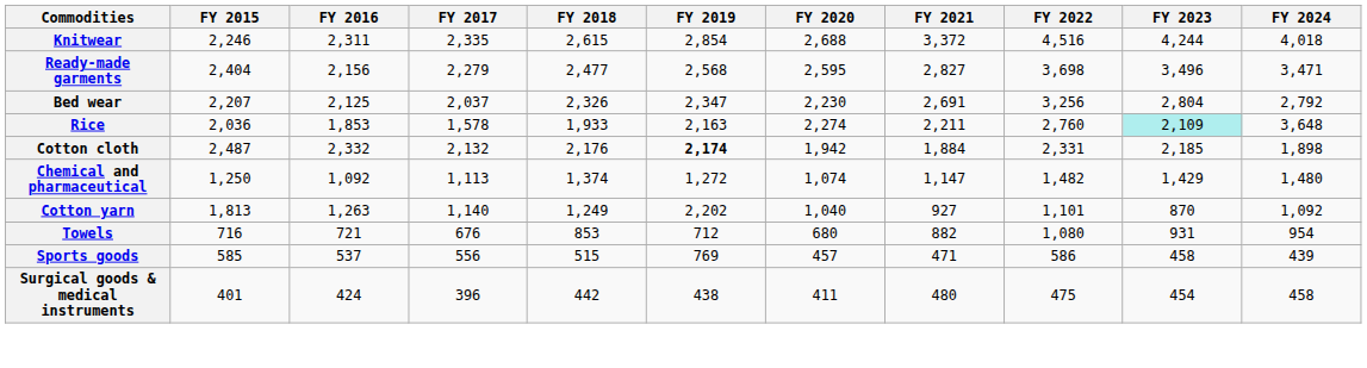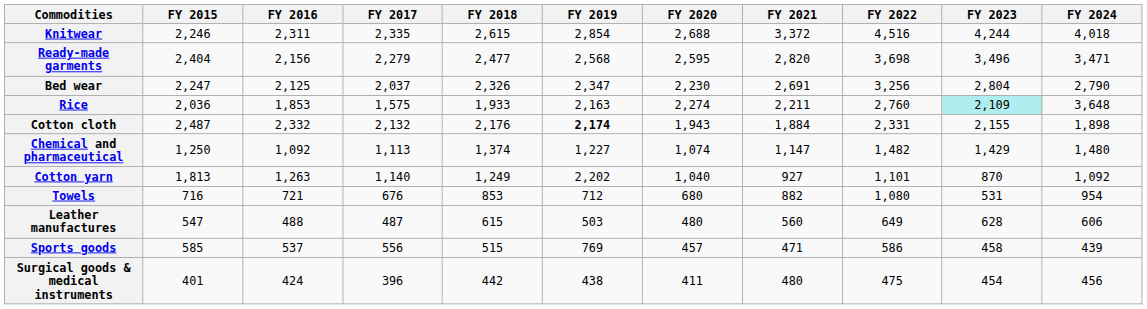 <table class="wikitable">
 <tr>
 <th style="width:200px;">Commodities</th>
 <th style="width:200px;">FY 2015</th>
 <th style="width:200px;">FY 2016</th>
 <th style="width:200px;">FY 2017</th>
 <th style="width:200px;">FY 2018</th>
 <th style="width:200px;">FY 2019</th>
 <th style="width:200px;">FY 2020</th>
 <th style="width:200px;">FY 2021</th>
 <th style="width:200px;">FY 2022</th>
 <th style="width:200px;">FY 2023</th>
 <th style="width:200px;">FY 2024</th>
 </tr>
 <tr>
 <th><a href='#'>Knitwear</a></th>
 <td style="text-align:center"> 2,246</td>
 <td style="text-align:center"> 2,311</td>
 <td style="text-align:center"> 2,335</td>
 <td style="text-align:center"> 2,615</td>
 <td style="text-align:center"> 2,854</td>
 <td style="text-align:center"> 2,688</td>
 <td style="text-align:center"> 3,372</td>
 <td style="text-align:center"> 4,516</td>
 <td style="text-align:center"> 4,244</td>
 <td style="text-align:center">4,018</td>
 </tr>
 <tr>
 <th><a href='#'>Ready-made garments</a></th>
 <td style="text-align:center">2,404</td>
 <td style="text-align:center">2,156</td>
 <td style="text-align:center"> 2,279</td>
 <td style="text-align:center"> 2,477</td>
 <td style="text-align:center"> 2,568</td>
 <td style="text-align:center"> 2,595</td>
-<td style="text-align:center"> 2,827</td>
+<td style="text-align:center"> 2,820</td>
 <td style="text-align:center"> 3,698</td>
 <td style="text-align:center">3,496</td>
 <td style="text-align:center">3,471</td>
 </tr>
 <tr>
 <th>Bed wear</th>
-<td style="text-align:center">2,207</td>
+<td style="text-align:center">2,247</td>
 <td style="text-align:center">2,125</td>
 <td style="text-align:center"> 2,037</td>
 <td style="text-align:center"> 2,326</td>
 <td style="text-align:center"> 2,347</td>
 <td style="text-align:center"> 2,230</td>
 <td style="text-align:center"> 2,691</td>
 <td style="text-align:center"> 3,256</td>
 <td style="text-align:center">2,804</td>
-<td style="text-align:center">2,792</td>
+<td style="text-align:center">2,790</td>
 </tr>
 <tr>
 <th><a href='#'>Rice</a></th>
 <td style="text-align:center">2,036</td>
 <td style="text-align:center">1,853</td>
-<td style="text-align:center"> 1,578</td>
+<td style="text-align:center"> 1,575</td>
 <td style="text-align:center"> 1,933</td>
 <td style="text-align:center"> 2,163</td>
 <td style="text-align:center"> 2,274</td>
 <td style="text-align:center"> 2,211</td>
 <td style="text-align:center"> 2,760</td>
 <td style="background: paleturquoise; text-align:center">2,109</td>
 <td style="text-align:center"> 3,648</td>
 </tr>
 <tr>
 <th>Cotton cloth</th>
 <td style="text-align:center">2,487</td>
 <td style="text-align:center">2,332</td>
 <td style="text-align:center"> 2,132</td>
 <td style="text-align:center"> 2,176</td>
 <td style="text-align:center"><strong> 2,174</strong></td>
-<td style="text-align:center"> 1,942</td>
+<td style="text-align:center"> 1,943</td>
 <td style="text-align:center"> 1,884</td>
 <td style="text-align:center"> 2,331</td>
-<td style="text-align:center">2,185</td>
+<td style="text-align:center">2,155</td>
 <td style="text-align:center">1,898</td>
 </tr>
 <tr>
 <th><a href='#'>Chemical</a> and <a href='#'>pharmaceutical</a></th>
 <td style="text-align:center">1,250</td>
 <td style="text-align:center">1,092</td>
 <td style="text-align:center"> 1,113</td>
 <td style="text-align:center"> 1,374</td>
-<td style="text-align:center"> 1,272</td>
+<td style="text-align:center"> 1,227</td>
 <td style="text-align:center"> 1,074</td>
 <td style="text-align:center"> 1,147</td>
 <td style="text-align:center"> 1,482</td>
 <td style="text-align:center"> 1,429</td>
 <td style="text-align:center">1,480</td>
 </tr>
 <tr>
 <th><a href='#'>Cotton yarn</a></th>
 <td style="text-align:center">1,813</td>
 <td style="text-align:center">1,263</td>
 <td style="text-align:center"> 1,140</td>
 <td style="text-align:center"> 1,249</td>
 <td style="text-align:center"> 2,202</td>
 <td style="text-align:center"> 1,040</td>
 <td style="text-align:center"> 927</td>
 <td style="text-align:center"> 1,101</td>
 <td style="text-align:center"> 870</td>
 <td style="text-align:center">1,092</td>
 </tr>
 <tr>
 <th><a href='#'>Towels</a></th>
 <td style="text-align:center">716</td>
 <td style="text-align:center">721</td>
 <td style="text-align:center"> 676</td>
 <td style="text-align:center"> 853</td>
 <td style="text-align:center"> 712</td>
 <td style="text-align:center"> 680</td>
 <td style="text-align:center"> 882</td>
 <td style="text-align:center"> 1,080</td>
-<td style="text-align:center"> 931</td>
+<td style="text-align:center"> 531</td>
 <td style="text-align:center"> 954</td>
+</tr>
+<tr>
+<th>Leather manufactures</th>
+<td style="text-align:center">547</td>
+<td style="text-align:center">488</td>
+<td style="text-align:center"> 487</td>
+<td style="text-align:center"> 615</td>
+<td style="text-align:center"> 503</td>
+<td style="text-align:center"> 480</td>
+<td style="text-align:center"> 560</td>
+<td style="text-align:center"> 649</td>
+<td style="text-align:center"> 628</td>
+<td style="text-align:center"> 606</td>
 </tr>
 <tr>
 <th><a href='#'>Sports goods</a></th>
 <td style="text-align:center">585</td>
 <td style="text-align:center">537</td>
 <td style="text-align:center"> 556</td>
 <td style="text-align:center"> 515</td>
 <td style="text-align:center"> 769</td>
 <td style="text-align:center"> 457</td>
 <td style="text-align:center"> 471</td>
 <td style="text-align:center"> 586</td>
 <td style="text-align:center"> 458</td>
 <td style="text-align:center"> 439</td>
 </tr>
 <tr>
 <th>Surgical goods & medical instruments</th>
 <td style="text-align:center">401</td>
 <td style="text-align:center">424</td>
 <td style="text-align:center"> 396</td>
 <td style="text-align:center"> 442</td>
 <td style="text-align:center"> 438</td>
 <td style="text-align:center"> 411</td>
 <td style="text-align:center"> 480</td>
 <td style="text-align:center"> 475</td>
 <td style="text-align:center"> 454</td>
-<td style="text-align:center"> 458</td>
+<td style="text-align:center"> 456</td>
 </tr>
 </table>
